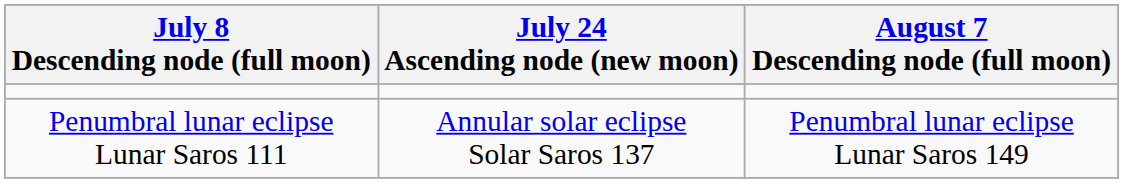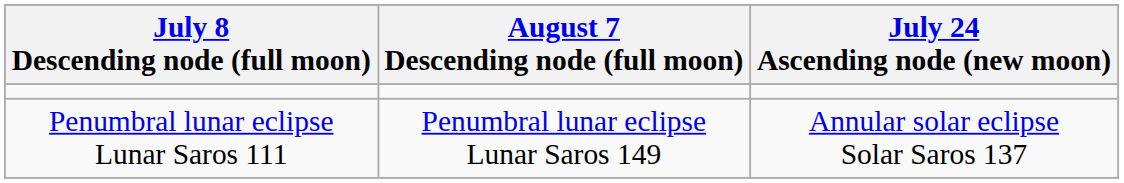 <table class="wikitable">
 <tr>
 <th><a href='#'>July 8</a><br>Descending node (full moon)<br></th>
+<th><a href='#'>August 7</a><br>Descending node (full moon)<br></th>
 <th><a href='#'>July 24</a><br>Ascending node (new moon)<br></th>
-<th><a href='#'>August 7</a><br>Descending node (full moon)<br></th>
 </tr>
 <tr>
 <td></td>
 <td></td>
 <td></td>
 </tr>
 <tr align=center>
 <td><a href='#'>Penumbral lunar eclipse</a><br>Lunar Saros 111</td>
+<td><a href='#'>Penumbral lunar eclipse</a><br>Lunar Saros 149</td>
 <td><a href='#'>Annular solar eclipse</a><br>Solar Saros 137</td>
-<td><a href='#'>Penumbral lunar eclipse</a><br>Lunar Saros 149</td>
 </tr>
 </table>
